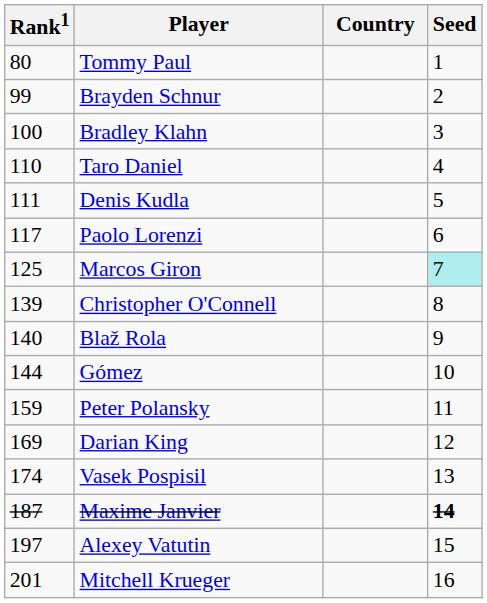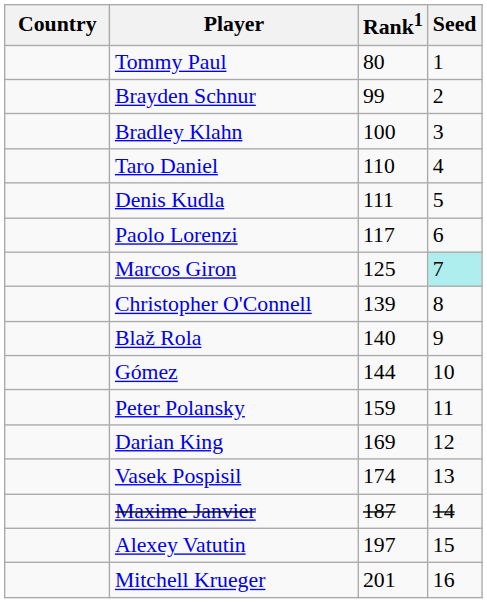 <table class="sortable wikitable">
 <tr>
+<th width="70">Country</th>
+<th width="175">Player</th>
 <th>Rank<sup>1</sup></th>
-<th width="175">Player</th>
-<th width="70">Country</th>
 <th>Seed</th>
 </tr>
 <tr>
+<td></td>
+<td><a href='#'>Tommy Paul</a></td>
 <td>80</td>
-<td><a href='#'>Tommy Paul</a></td>
-<td></td>
 <td>1</td>
 </tr>
 <tr>
+<td></td>
+<td><a href='#'>Brayden Schnur</a></td>
 <td>99</td>
-<td><a href='#'>Brayden Schnur</a></td>
-<td></td>
 <td>2</td>
 </tr>
 <tr>
+<td></td>
+<td><a href='#'>Bradley Klahn</a></td>
 <td>100</td>
-<td><a href='#'>Bradley Klahn</a></td>
-<td></td>
 <td>3</td>
 </tr>
 <tr>
+<td></td>
+<td><a href='#'>Taro Daniel</a></td>
 <td>110</td>
-<td><a href='#'>Taro Daniel</a></td>
-<td></td>
 <td>4</td>
 </tr>
 <tr>
+<td></td>
+<td><a href='#'>Denis Kudla</a></td>
 <td>111</td>
-<td><a href='#'>Denis Kudla</a></td>
-<td></td>
 <td>5</td>
 </tr>
 <tr>
+<td></td>
+<td><a href='#'>Paolo Lorenzi</a></td>
 <td>117</td>
-<td><a href='#'>Paolo Lorenzi</a></td>
-<td></td>
 <td>6</td>
 </tr>
 <tr>
+<td></td>
+<td><a href='#'>Marcos Giron</a></td>
 <td>125</td>
-<td><a href='#'>Marcos Giron</a></td>
-<td></td>
 <td style="background: paleturquoise;">7</td>
 </tr>
 <tr>
+<td></td>
+<td><a href='#'>Christopher O'Connell</a></td>
 <td>139</td>
-<td><a href='#'>Christopher O'Connell</a></td>
-<td></td>
 <td>8</td>
 </tr>
 <tr>
+<td></td>
+<td><a href='#'>Blaž Rola</a></td>
 <td>140</td>
-<td><a href='#'>Blaž Rola</a></td>
-<td></td>
 <td>9</td>
 </tr>
 <tr>
+<td></td>
+<td><a href='#'>Gómez</a></td>
 <td>144</td>
-<td><a href='#'>Gómez</a></td>
-<td></td>
 <td>10</td>
 </tr>
 <tr>
+<td></td>
+<td><a href='#'>Peter Polansky</a></td>
 <td>159</td>
-<td><a href='#'>Peter Polansky</a></td>
-<td></td>
 <td>11</td>
 </tr>
 <tr>
+<td></td>
+<td><a href='#'>Darian King</a></td>
 <td>169</td>
-<td><a href='#'>Darian King</a></td>
-<td></td>
 <td>12</td>
 </tr>
 <tr>
+<td></td>
+<td><a href='#'>Vasek Pospisil</a></td>
 <td>174</td>
-<td><a href='#'>Vasek Pospisil</a></td>
-<td></td>
 <td>13</td>
 </tr>
 <tr>
+<td><s></s></td>
+<td><s><a href='#'>Maxime Janvier</a></s></td>
 <td><s>187</s></td>
-<td><s><a href='#'>Maxime Janvier</a></s></td>
-<td><s></s></td>
-<td><strong><s>14</s></strong></td>
+<td><s>14</s></td>
 </tr>
 <tr>
+<td></td>
+<td><a href='#'>Alexey Vatutin</a></td>
 <td>197</td>
-<td><a href='#'>Alexey Vatutin</a></td>
-<td></td>
 <td>15</td>
 </tr>
 <tr>
+<td></td>
+<td><a href='#'>Mitchell Krueger</a></td>
 <td>201</td>
-<td><a href='#'>Mitchell Krueger</a></td>
-<td></td>
 <td>16</td>
 </tr>
 </table>
